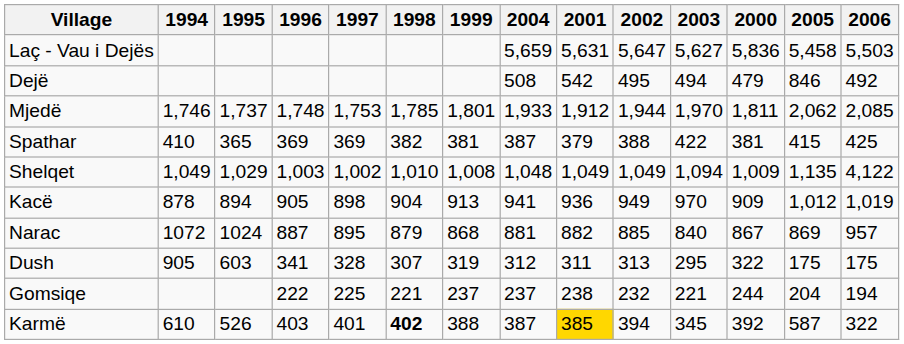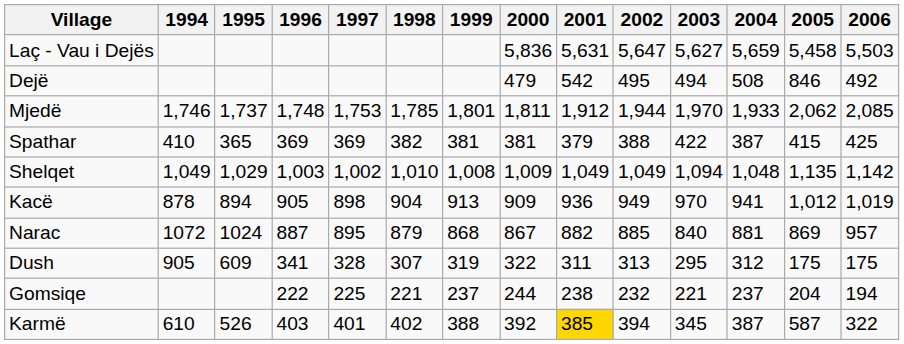 <table class="wikitable">
 <tr>
 <th>Village</th>
 <th>1994</th>
 <th>1995</th>
 <th>1996</th>
 <th>1997</th>
 <th>1998</th>
 <th>1999</th>
-<th>2004</th>
+<th>2000</th>
 <th>2001</th>
 <th>2002</th>
 <th>2003</th>
-<th>2000</th>
+<th>2004</th>
 <th>2005</th>
 <th>2006</th>
 </tr>
 <tr>
 <td>Laç - Vau i Dejës</td>
 <td></td>
 <td></td>
 <td></td>
 <td></td>
 <td></td>
 <td></td>
-<td>5,659</td>
+<td>5,836</td>
 <td>5,631</td>
 <td>5,647</td>
 <td>5,627</td>
-<td>5,836</td>
+<td>5,659</td>
 <td>5,458</td>
 <td>5,503</td>
 </tr>
 <tr>
 <td>Dejë</td>
 <td></td>
 <td></td>
 <td></td>
 <td></td>
 <td></td>
 <td></td>
-<td>508</td>
+<td>479</td>
 <td>542</td>
 <td>495</td>
 <td>494</td>
-<td>479</td>
+<td>508</td>
 <td>846</td>
 <td>492</td>
 </tr>
 <tr>
 <td>Mjedë</td>
 <td>1,746</td>
 <td>1,737</td>
 <td>1,748</td>
 <td>1,753</td>
 <td>1,785</td>
 <td>1,801</td>
-<td>1,933</td>
+<td>1,811</td>
 <td>1,912</td>
 <td>1,944</td>
 <td>1,970</td>
-<td>1,811</td>
+<td>1,933</td>
 <td>2,062</td>
 <td>2,085</td>
 </tr>
 <tr>
 <td>Spathar</td>
 <td>410</td>
 <td>365</td>
 <td>369</td>
 <td>369</td>
 <td>382</td>
 <td>381</td>
-<td>387</td>
+<td>381</td>
 <td>379</td>
 <td>388</td>
 <td>422</td>
-<td>381</td>
+<td>387</td>
 <td>415</td>
 <td>425</td>
 </tr>
 <tr>
 <td>Shelqet</td>
 <td>1,049</td>
 <td>1,029</td>
 <td>1,003</td>
 <td>1,002</td>
 <td>1,010</td>
 <td>1,008</td>
-<td>1,048</td>
+<td>1,009</td>
 <td>1,049</td>
 <td>1,049</td>
 <td>1,094</td>
-<td>1,009</td>
+<td>1,048</td>
 <td>1,135</td>
-<td>4,122</td>
+<td>1,142</td>
 </tr>
 <tr>
 <td>Kacë</td>
 <td>878</td>
 <td>894</td>
 <td>905</td>
 <td>898</td>
 <td>904</td>
 <td>913</td>
-<td>941</td>
+<td>909</td>
 <td>936</td>
 <td>949</td>
 <td>970</td>
-<td>909</td>
+<td>941</td>
 <td>1,012</td>
 <td>1,019</td>
 </tr>
 <tr>
 <td>Narac</td>
 <td>1072</td>
 <td>1024</td>
 <td>887</td>
 <td>895</td>
 <td>879</td>
 <td>868</td>
-<td>881</td>
+<td>867</td>
 <td>882</td>
 <td>885</td>
 <td>840</td>
-<td>867</td>
+<td>881</td>
 <td>869</td>
 <td>957</td>
 </tr>
 <tr>
 <td>Dush</td>
 <td>905</td>
-<td>603</td>
+<td>609</td>
 <td>341</td>
 <td>328</td>
 <td>307</td>
 <td>319</td>
-<td>312</td>
+<td>322</td>
 <td>311</td>
 <td>313</td>
 <td>295</td>
-<td>322</td>
+<td>312</td>
 <td>175</td>
 <td>175</td>
 </tr>
 <tr>
 <td>Gomsiqe</td>
 <td></td>
 <td></td>
 <td>222</td>
 <td>225</td>
 <td>221</td>
 <td>237</td>
-<td>237</td>
+<td>244</td>
 <td>238</td>
 <td>232</td>
 <td>221</td>
-<td>244</td>
+<td>237</td>
 <td>204</td>
 <td>194</td>
 </tr>
 <tr>
 <td>Karmë</td>
 <td>610</td>
 <td>526</td>
 <td>403</td>
 <td>401</td>
-<td><strong>402</strong></td>
+<td>402</td>
 <td>388</td>
-<td>387</td>
+<td>392</td>
 <td style="background: gold;">385</td>
 <td>394</td>
 <td>345</td>
-<td>392</td>
+<td>387</td>
 <td>587</td>
 <td>322</td>
 </tr>
 </table>
